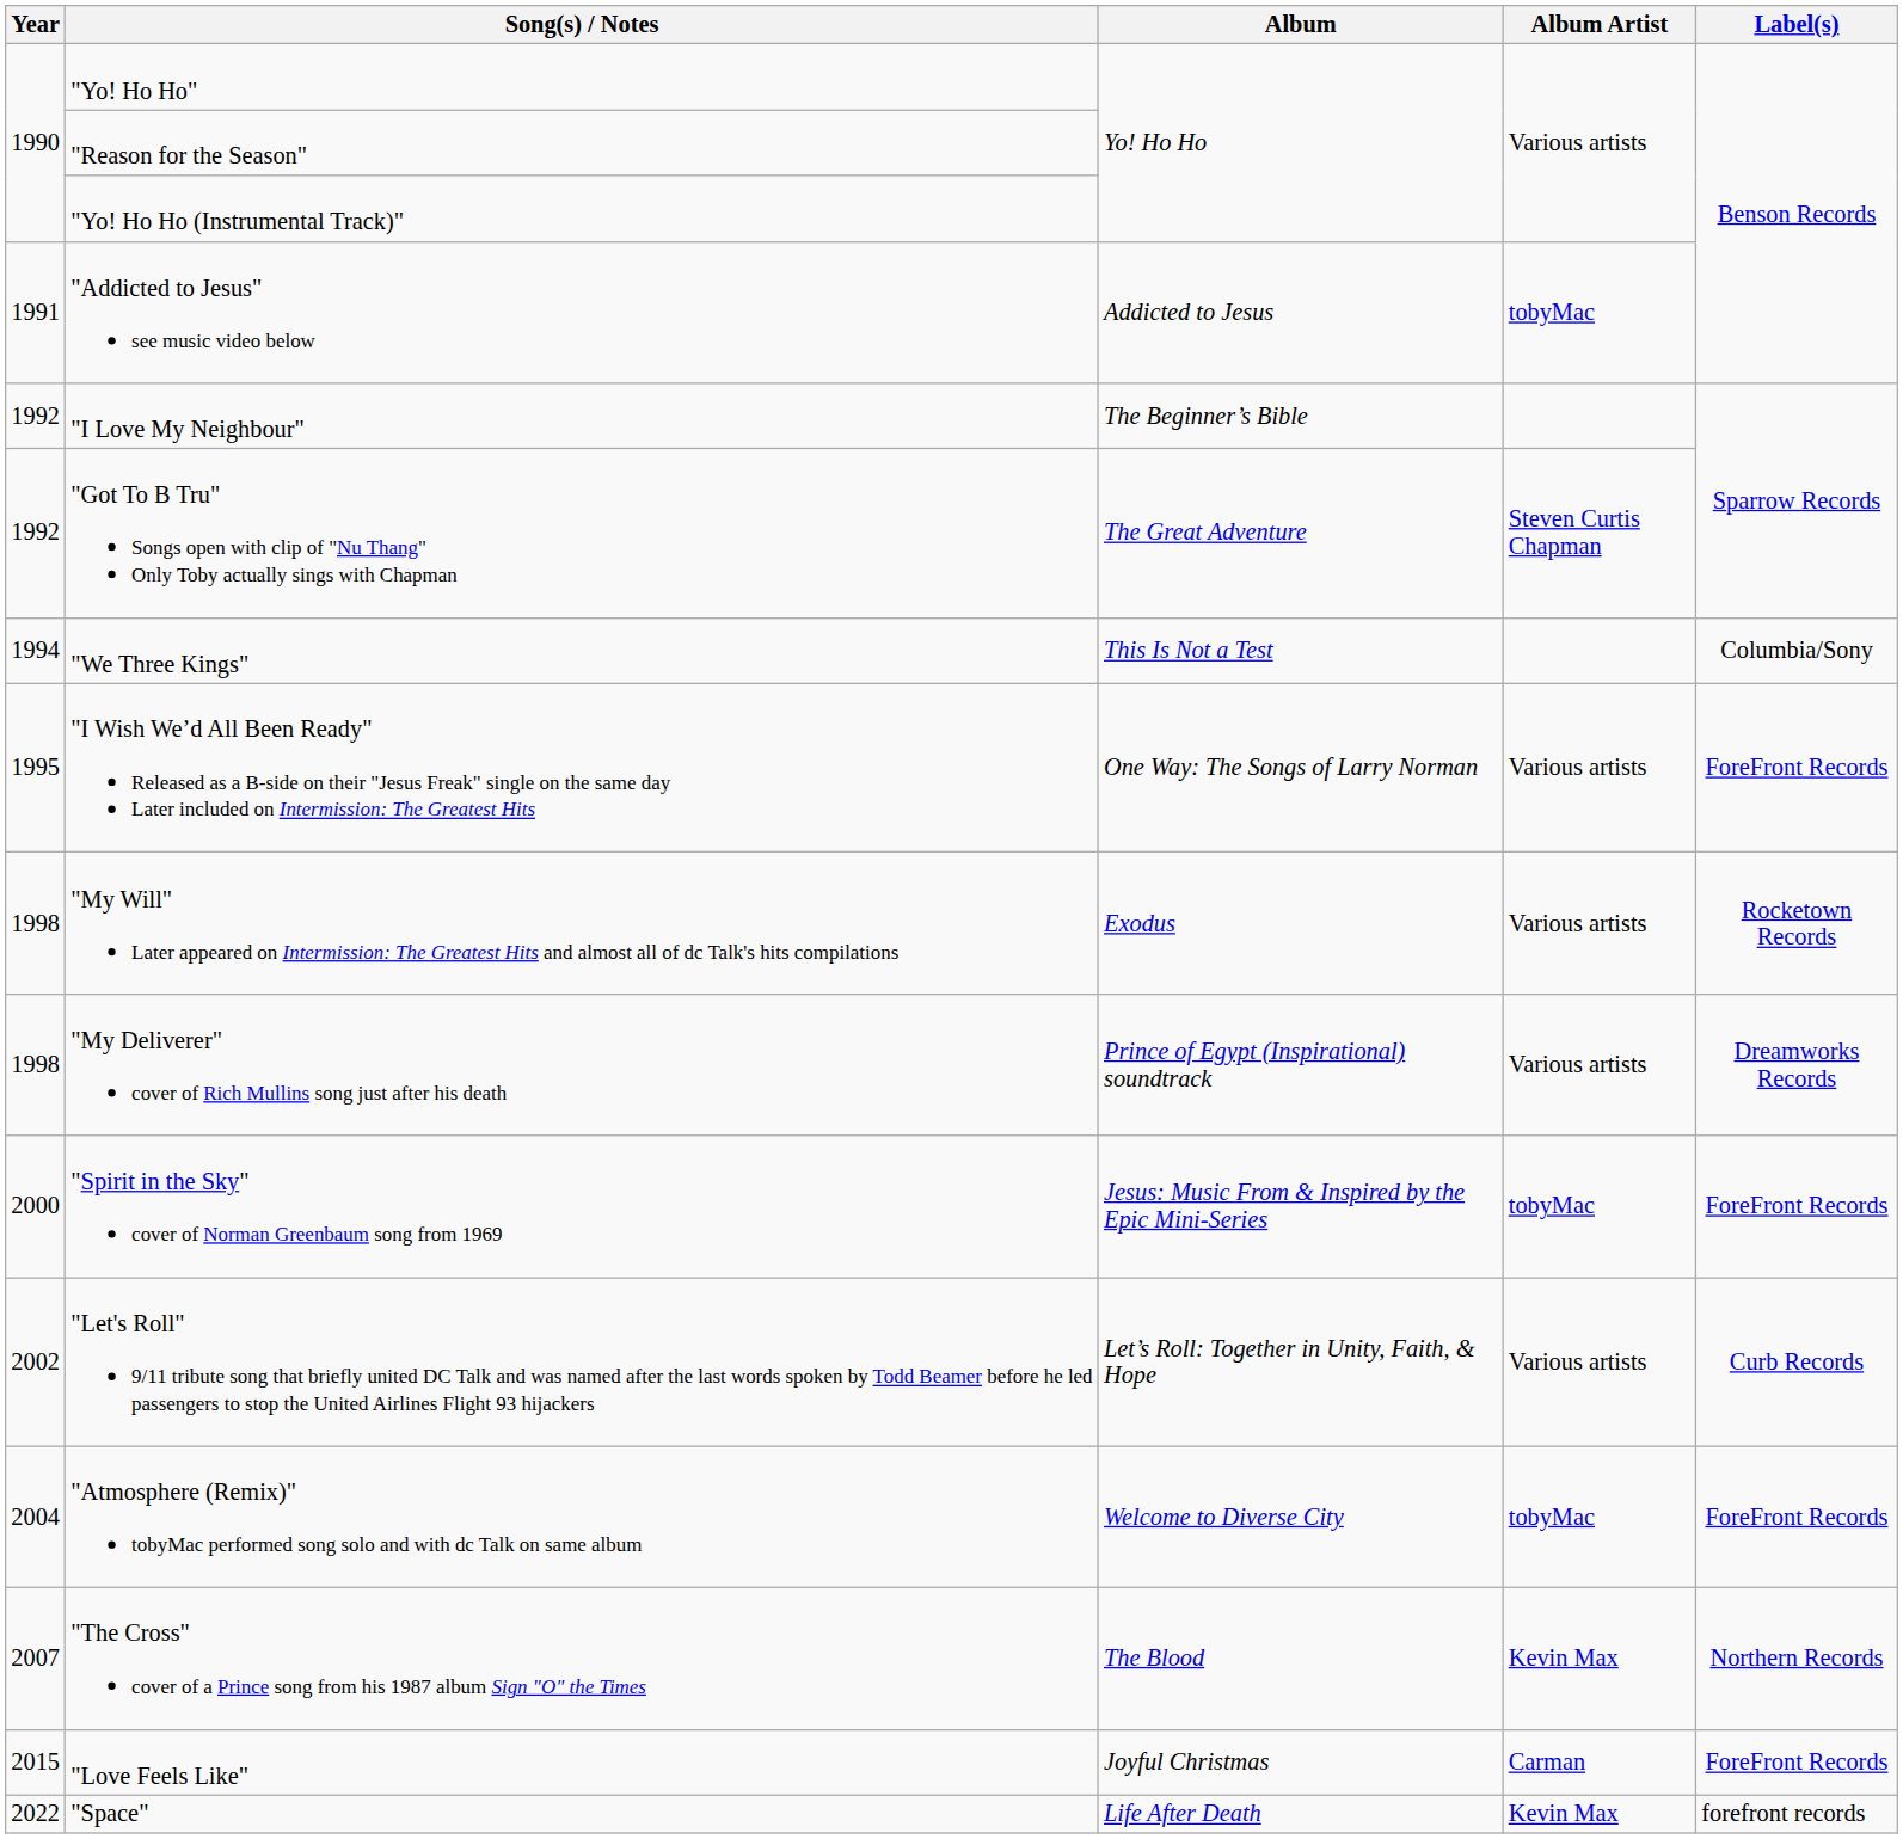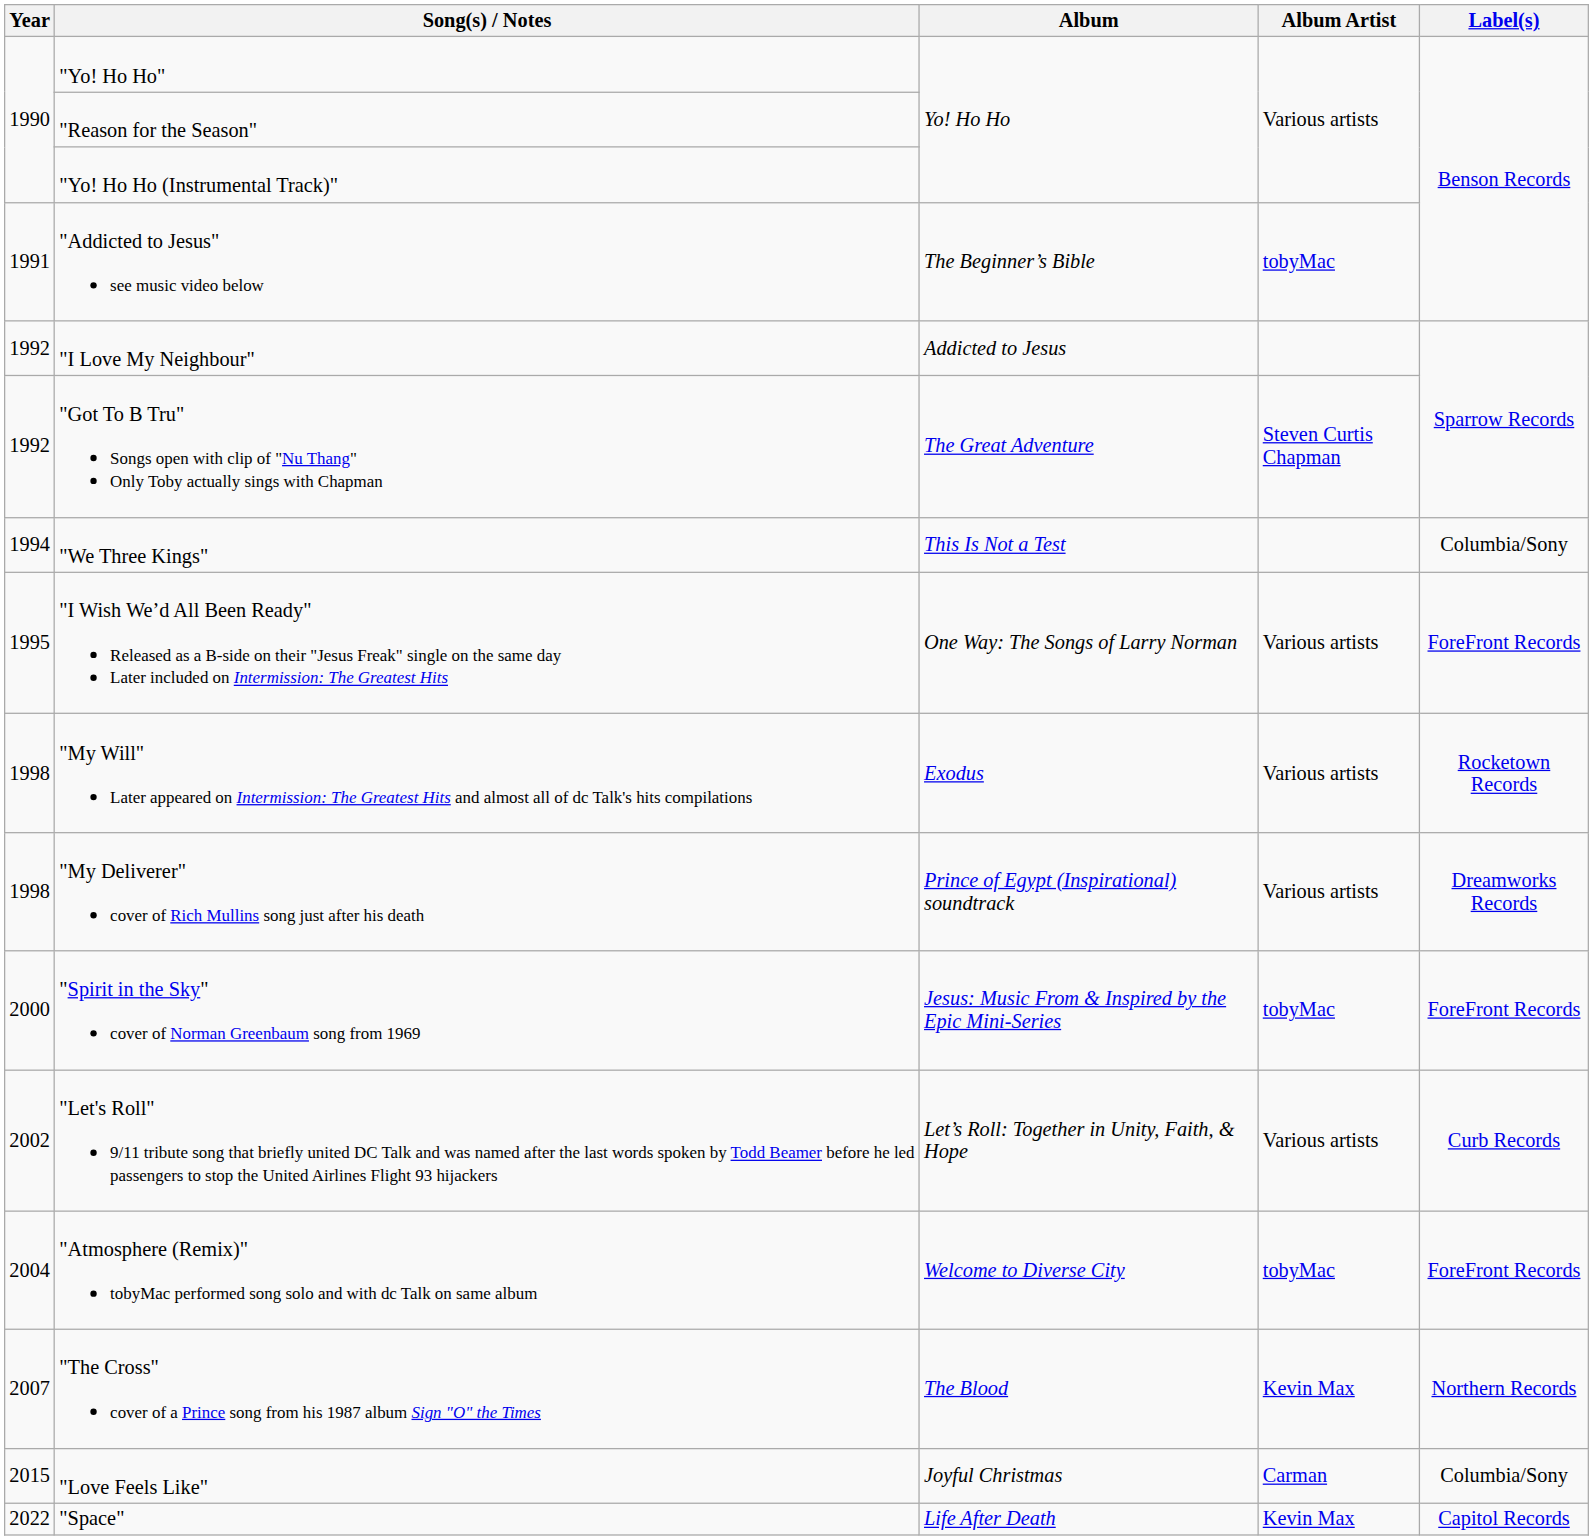 <table class="wikitable">
 <tr>
 <th>Year</th>
 <th>Song(s) / Notes</th>
 <th>Album</th>
 <th>Album Artist</th>
 <th><a href='#'>Label(s)</a></th>
 </tr>
 <tr>
 <td align="center" rowspan="3">1990</td>
 <td align="left"><br>"Yo! Ho Ho"</td>
 <td align="left" rowspan="3"><em>Yo! Ho Ho</em></td>
 <td align="left" rowspan="3">Various artists</td>
 <td rowspan="4" align="center"><a href='#'>Benson Records</a></td>
 </tr>
 <tr>
 <td align="left"><br>"Reason for the Season"</td>
 </tr>
 <tr>
 <td align="left"><br>"Yo! Ho Ho (Instrumental Track)"</td>
 </tr>
 <tr>
 <td align="center">1991</td>
 <td align="left"><br>"Addicted to Jesus"<ul><li><small>see music video below</small></li></ul></td>
-<td align="left"><em>Addicted to Jesus</em></td>
+<td align="left"><em>The Beginner’s Bible</em></td>
 <td align="left"><a href='#'>tobyMac</a></td>
 </tr>
 <tr>
 <td align="center">1992</td>
 <td align="left"><br>"I Love My Neighbour"</td>
-<td align="left"><em>The Beginner’s Bible</em></td>
+<td align="left"><em>Addicted to Jesus</em></td>
 <td align="left"></td>
 <td rowspan="2" align="center"><a href='#'>Sparrow Records</a></td>
 </tr>
 <tr>
 <td align="center">1992</td>
 <td align="left"><br>"Got To B Tru"<ul><li><small>Songs open with clip of "<a href='#'>Nu Thang</a>"</small></li><li><small>Only Toby actually sings with Chapman</small></li></ul></td>
 <td align="left"><em><a href='#'>The Great Adventure</a></em></td>
 <td align="left"><a href='#'>Steven Curtis Chapman</a></td>
 </tr>
 <tr>
 <td align="center">1994</td>
 <td align="left"><br>"We Three Kings"</td>
 <td align="left"><em><a href='#'>This Is Not a Test</a></em></td>
 <td align="left"></td>
 <td align="center">Columbia/Sony</td>
 </tr>
 <tr>
 <td align="center">1995</td>
 <td align="left"><br>"I Wish We’d All Been Ready"<ul><li><small>Released as a B-side on their "Jesus Freak" single on the same day</small></li><li><small>Later included on <em><a href='#'>Intermission: The Greatest Hits</a></em></small></li></ul></td>
 <td align="left"><em>One Way: The Songs of Larry Norman</em></td>
 <td align="left">Various artists</td>
 <td align="center"><a href='#'>ForeFront Records</a></td>
 </tr>
 <tr>
 <td align="center">1998</td>
 <td align="left"><br>"My Will"<ul><li><small>Later appeared on <em><a href='#'>Intermission: The Greatest Hits</a></em> and almost all of dc Talk's hits compilations</small></li></ul></td>
 <td align="left"><em><a href='#'>Exodus</a></em></td>
 <td align="left">Various artists</td>
 <td align="center"><a href='#'>Rocketown Records</a></td>
 </tr>
 <tr>
 <td align="center">1998</td>
 <td align="left"><br>"My Deliverer"<ul><li><small>cover of <a href='#'>Rich Mullins</a> song just after his death</small></li></ul></td>
 <td align="left"><em><a href='#'>Prince of Egypt (Inspirational)</a> soundtrack</em></td>
 <td align="left">Various artists</td>
 <td align="center"><a href='#'>Dreamworks Records</a></td>
 </tr>
 <tr>
 <td align="center">2000</td>
 <td align="left"><br>"<a href='#'>Spirit in the Sky</a>"<ul><li><small>cover of <a href='#'>Norman Greenbaum</a> song from 1969</small></li></ul></td>
 <td align="left"><em><a href='#'>Jesus: Music From & Inspired by the Epic Mini-Series</a></em></td>
 <td align="left"><a href='#'>tobyMac</a></td>
 <td align="center"><a href='#'>ForeFront Records</a></td>
 </tr>
 <tr>
 <td align="center">2002</td>
 <td align="left"><br>"Let's Roll"<ul><li><small>9/11 tribute song that briefly united DC Talk and was named after the last words spoken by <a href='#'>Todd Beamer</a> before he led passengers to stop the United Airlines Flight 93 hijackers</small></li></ul></td>
 <td align="left"><em>Let’s Roll: Together in Unity, Faith, & Hope</em></td>
 <td align="left">Various artists</td>
 <td align="center"><a href='#'>Curb Records</a></td>
 </tr>
 <tr>
 <td align="center">2004</td>
 <td align="left"><br>"Atmosphere (Remix)"<ul><li><small>tobyMac performed song solo and with dc Talk on same album</small></li></ul></td>
 <td align="left"><em><a href='#'>Welcome to Diverse City</a></em></td>
 <td align="left"><a href='#'>tobyMac</a></td>
 <td align="center"><a href='#'>ForeFront Records</a></td>
 </tr>
 <tr>
 <td align="center">2007</td>
 <td align="left"><br>"The Cross"<ul><li><small>cover of a <a href='#'>Prince</a> song from his 1987 album <em><a href='#'>Sign "O" the Times</a></em></small></li></ul></td>
 <td align="left"><em><a href='#'>The Blood</a></em></td>
 <td align="left"><a href='#'>Kevin Max</a></td>
 <td align="center"><a href='#'>Northern Records</a></td>
 </tr>
 <tr>
 <td align="center">2015</td>
 <td align="left"><br>"Love Feels Like"</td>
 <td align="left"><em>Joyful Christmas</em></td>
 <td align="left"><a href='#'>Carman</a></td>
-<td align="center"><a href='#'>ForeFront Records</a></td>
+<td align="center">Columbia/Sony</td>
 </tr>
 <tr>
 <td>2022</td>
 <td>"Space"</td>
 <td><em><a href='#'>Life After Death</a></em></td>
 <td align="left"><a href='#'>Kevin Max</a></td>
-<td>forefront records</td>
+<td align="center"><a href='#'>Capitol Records</a></td>
 </tr>
 </table>
